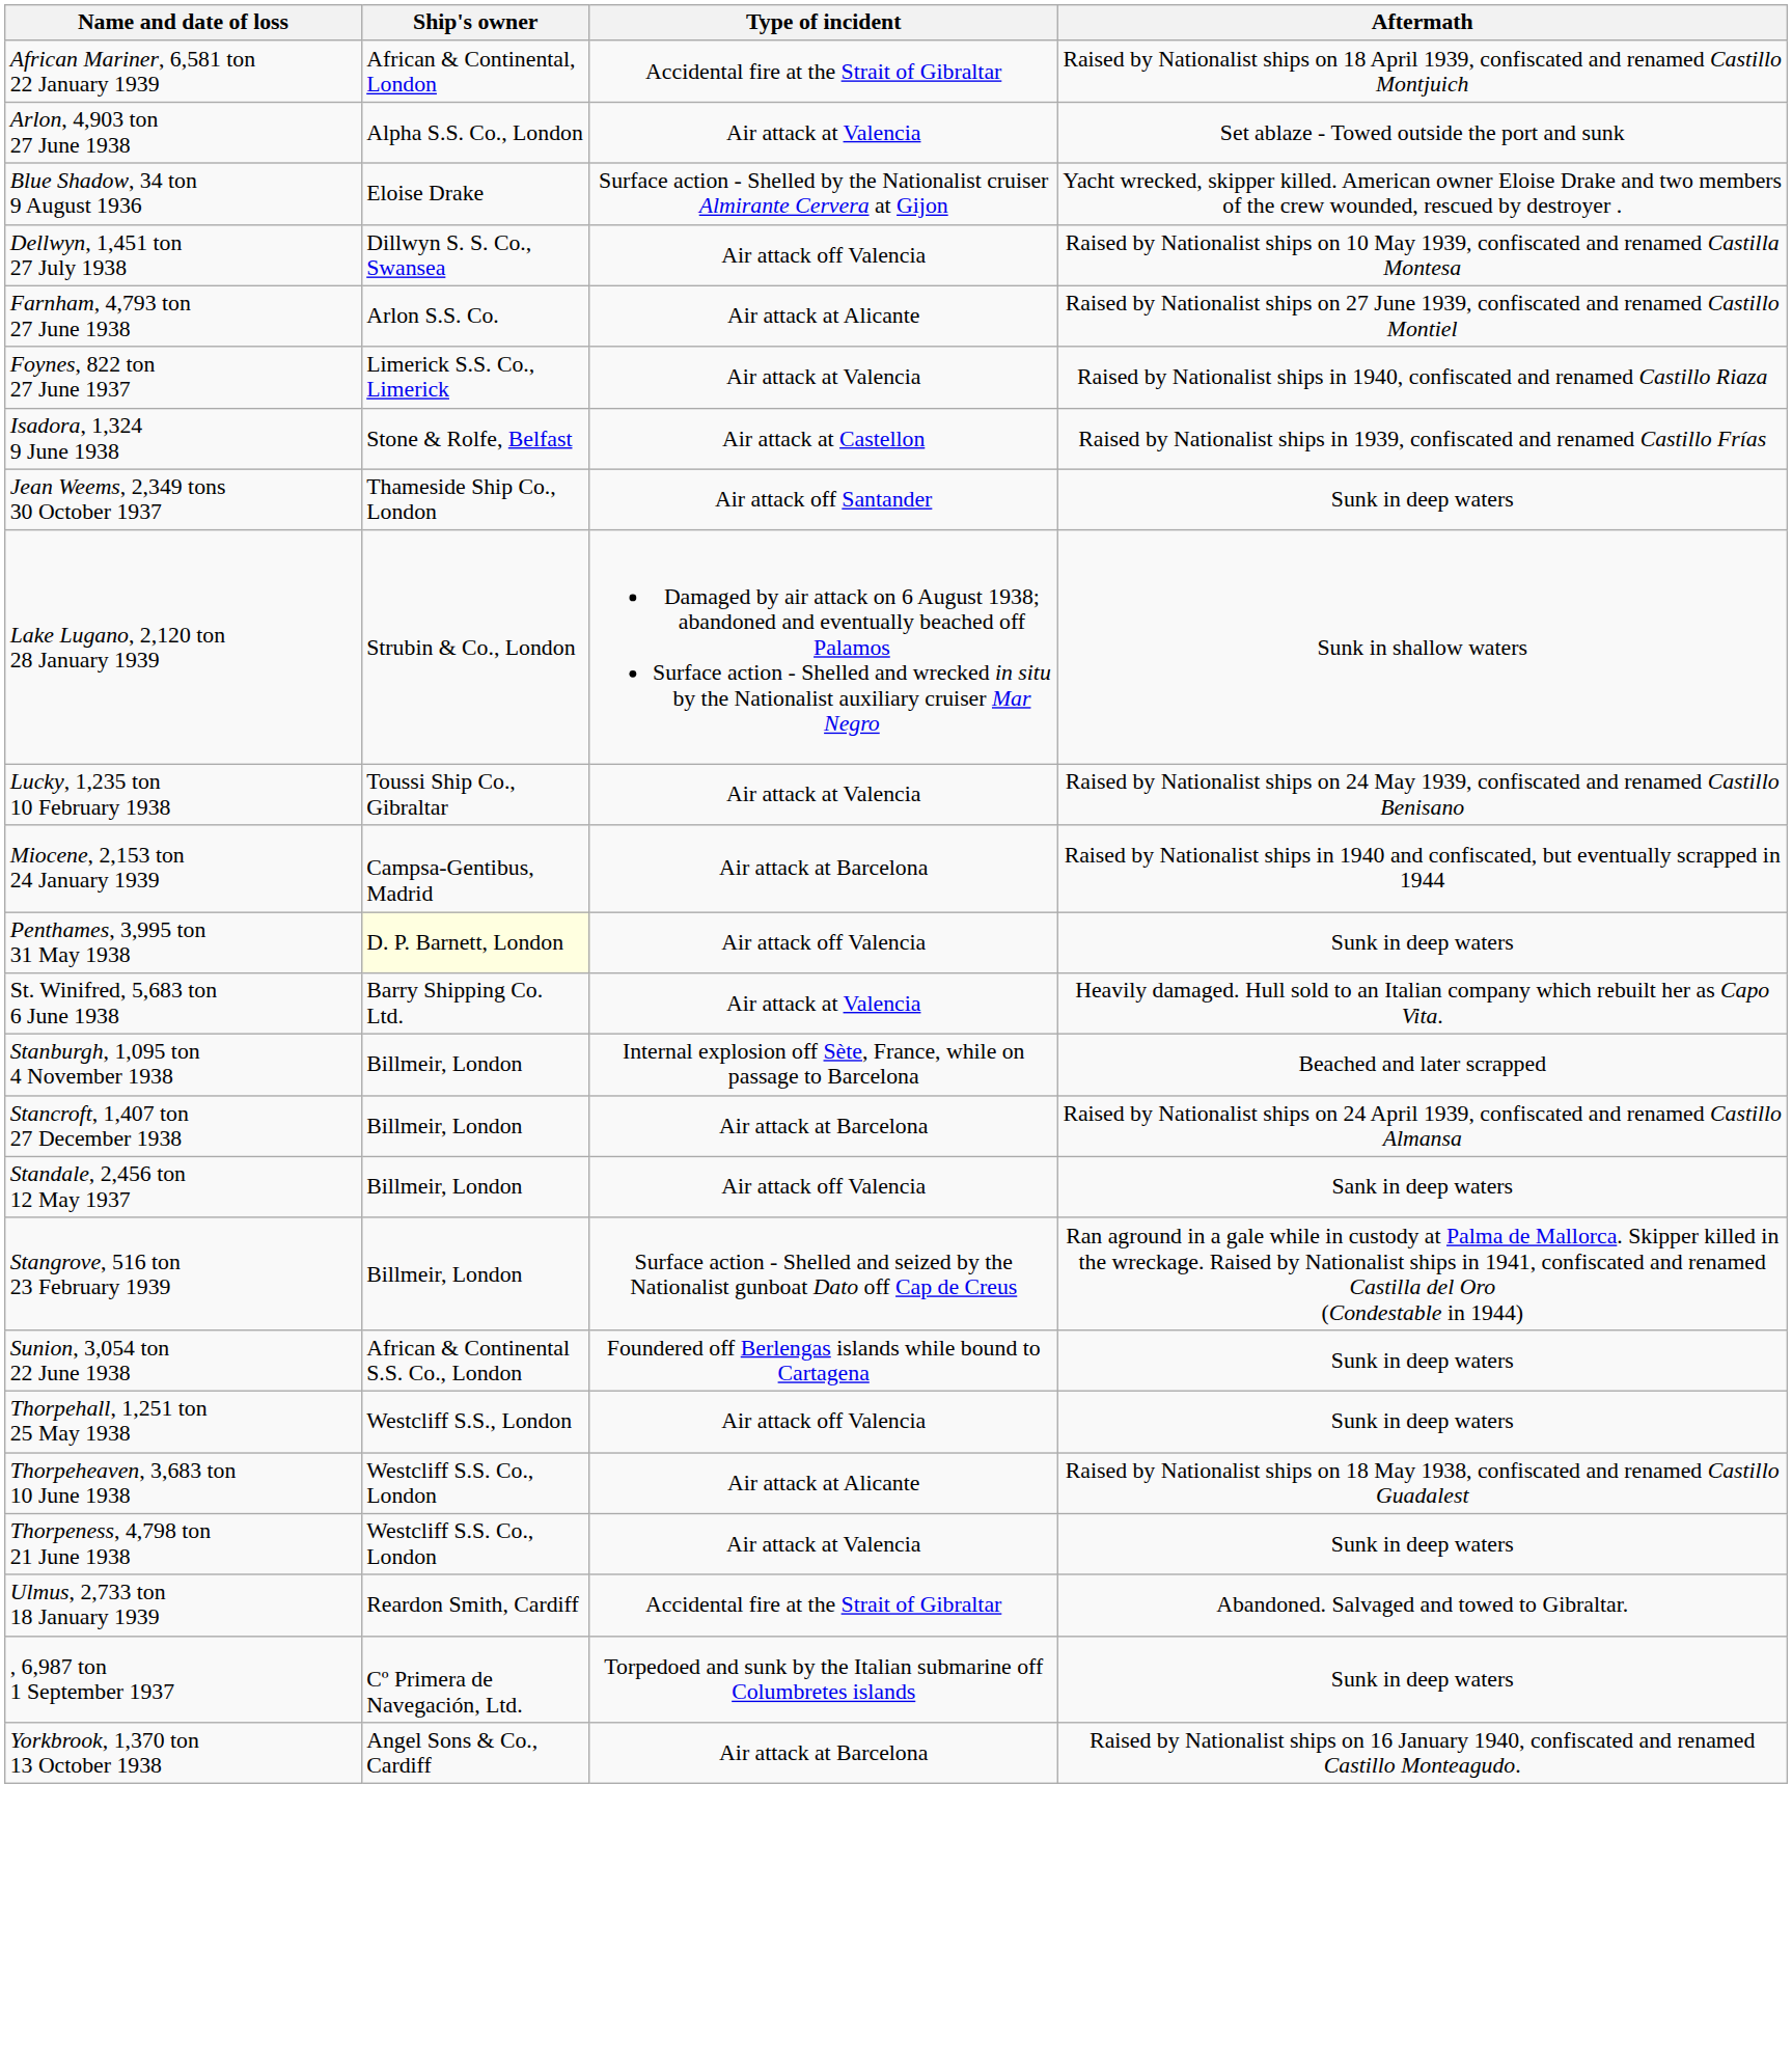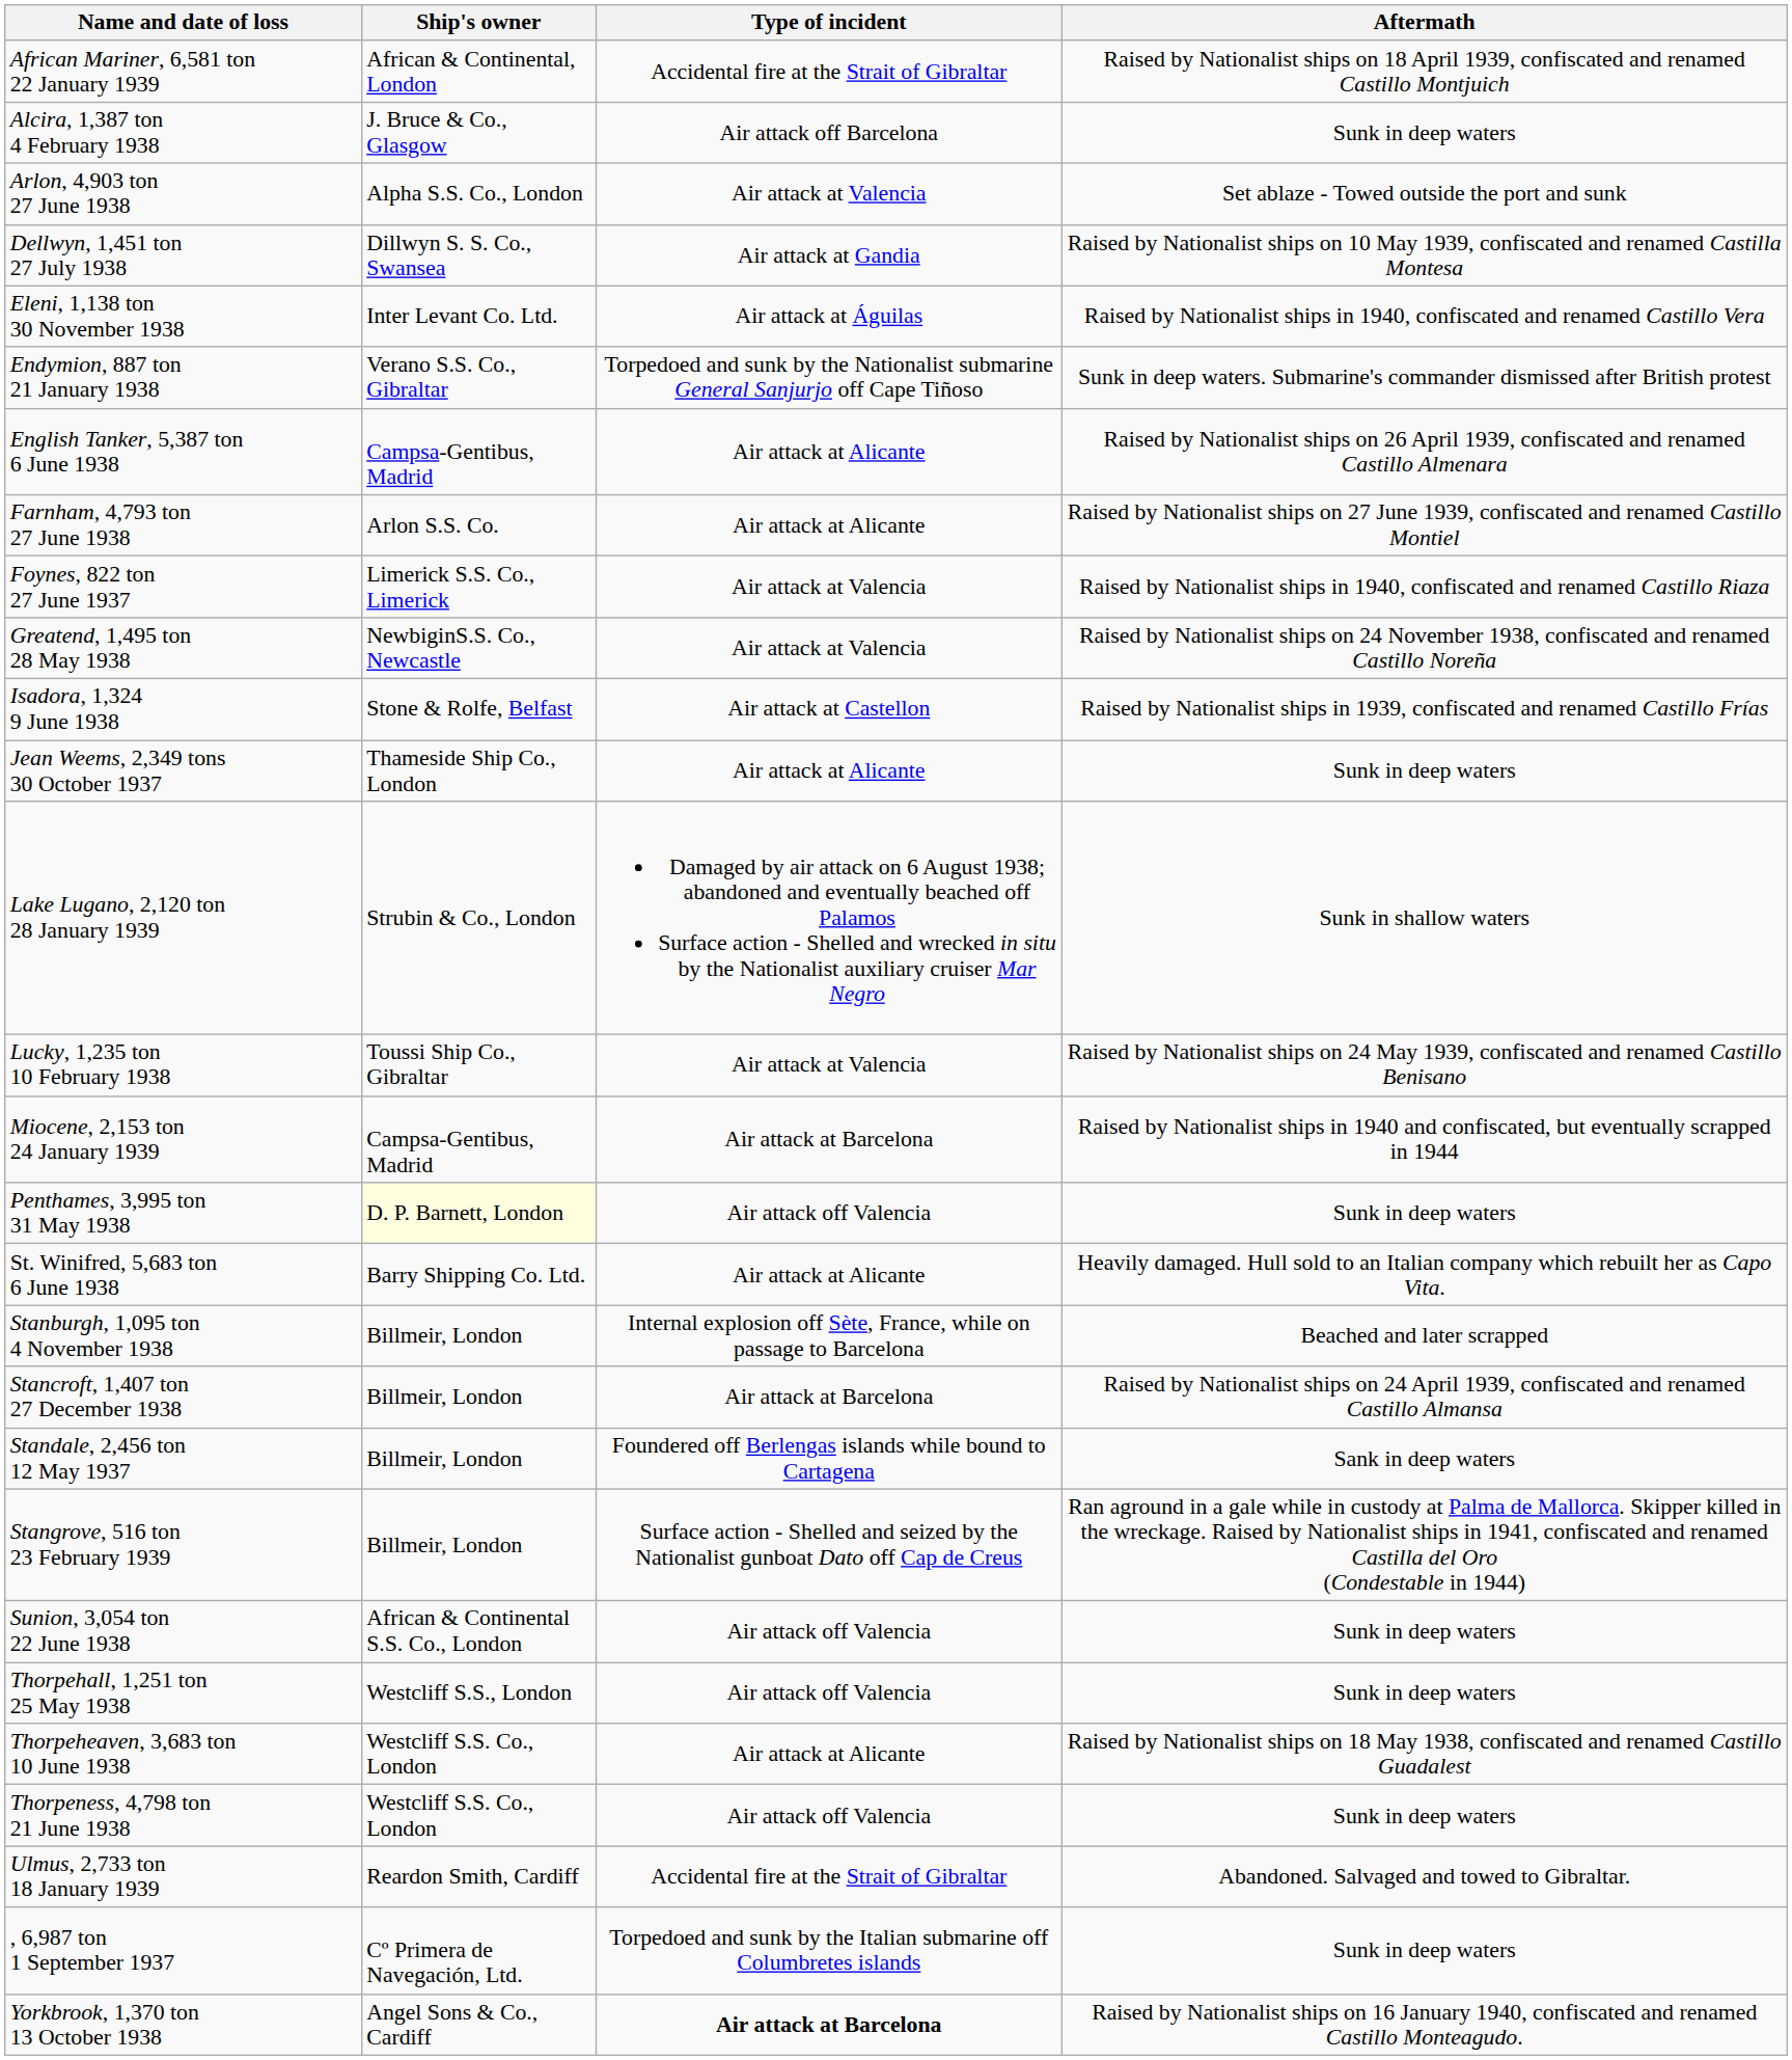 <table class="wikitable sortable" width="100%">
 <tr>
 <th width=20% class=unsortable>Name and date of loss</th>
 <th>Ship's owner</th>
 <th>Type of incident</th>
 <th>Aftermath</th>
 </tr>
 <tr align="center">
 <td align=left> <em>African Mariner</em>, 6,581 ton<br>22 January 1939</td>
 <td align=left> African & Continental, <a href='#'>London</a></td>
 <td>Accidental fire at the <a href='#'>Strait of Gibraltar</a></td>
 <td>Raised by Nationalist ships on 18 April 1939, confiscated and renamed <em>Castillo Montjuich</em></td>
 </tr>
 <tr align="center">
+<td align=left> <em>Alcira</em>, 1,387 ton<br>4 February 1938</td>
+<td align=left> J. Bruce & Co., <a href='#'>Glasgow</a></td>
+<td>Air attack off Barcelona</td>
+<td>Sunk in deep waters</td>
+</tr>
+<tr align="center">
 <td align=left> <em>Arlon</em>, 4,903 ton<br>27 June 1938</td>
 <td align=left> Alpha S.S. Co., London</td>
 <td>Air attack at <a href='#'>Valencia</a></td>
 <td>Set ablaze - Towed outside the port and sunk</td>
 </tr>
 <tr align="center">
-<td align=left> <em>Blue Shadow</em>, 34 ton<br>9 August 1936</td>
-<td align=left>  Eloise Drake</td>
-<td>Surface action - Shelled by the Nationalist cruiser<br><em><a href='#'>Almirante Cervera</a></em> at <a href='#'>Gijon</a></td>
-<td>Yacht wrecked, skipper killed. American owner Eloise Drake and two members of the crew wounded, rescued by destroyer .</td>
+<td align=left> <em>Dellwyn</em>, 1,451 ton<br>27 July 1938</td>
+<td align=left> Dillwyn S. S. Co., <a href='#'>Swansea</a></td>
+<td>Air attack at <a href='#'>Gandia</a></td>
+<td>Raised by Nationalist ships on 10 May 1939, confiscated and renamed <em>Castilla Montesa</em></td>
 </tr>
 <tr align="center">
-<td align=left> <em>Dellwyn</em>, 1,451 ton<br>27 July 1938</td>
-<td align=left> Dillwyn S. S. Co., <a href='#'>Swansea</a></td>
-<td>Air attack off Valencia</td>
-<td>Raised by Nationalist ships on 10 May 1939, confiscated and renamed <em>Castilla Montesa</em></td>
+<td align=left> <em>Eleni</em>, 1,138 ton<br>30 November 1938</td>
+<td align=left>  Inter Levant Co. Ltd.</td>
+<td>Air attack at <a href='#'>Águilas</a></td>
+<td>Raised by Nationalist ships in 1940, confiscated and renamed <em>Castillo Vera</em></td>
+</tr>
+<tr align="center">
+<td align=left> <em>Endymion</em>, 887 ton<br>21 January 1938</td>
+<td align=left> Verano S.S. Co., <a href='#'>Gibraltar</a></td>
+<td>Torpedoed and sunk by the Nationalist submarine<br><em><a href='#'>General Sanjurjo</a></em> off Cape Tiñoso</td>
+<td>Sunk in deep waters. Submarine's commander dismissed after British protest</td>
+</tr>
+<tr align="center">
+<td align=left> <em>English Tanker</em>, 5,387 ton<br>6 June 1938</td>
+<td align=left><br><a href='#'>Campsa</a>-Gentibus, <a href='#'>Madrid</a></td>
+<td>Air attack at <a href='#'>Alicante</a></td>
+<td>Raised by Nationalist ships on 26 April 1939, confiscated and renamed <em>Castillo Almenara</em></td>
 </tr>
 <tr align="center">
 <td align=left> <em>Farnham</em>, 4,793 ton<br>27 June 1938</td>
 <td align=left> Arlon S.S. Co.</td>
 <td>Air attack at Alicante</td>
 <td>Raised by Nationalist ships on 27 June 1939, confiscated and renamed <em>Castillo Montiel</em></td>
 </tr>
 <tr align="center">
 <td align=left> <em>Foynes</em>, 822 ton<br>27 June 1937</td>
 <td align=left> Limerick S.S. Co., <a href='#'>Limerick</a></td>
 <td>Air attack at Valencia</td>
 <td>Raised by Nationalist ships in 1940, confiscated and renamed <em>Castillo Riaza</em></td>
 </tr>
 <tr align="center">
+<td align=left> <em>Greatend</em>, 1,495 ton<br>28 May 1938</td>
+<td align=left> NewbiginS.S. Co., <a href='#'>Newcastle</a></td>
+<td>Air attack at Valencia</td>
+<td>Raised by Nationalist ships on 24 November 1938, confiscated and renamed <em>Castillo Noreña</em></td>
+</tr>
+<tr align="center">
 <td align=left> <em>Isadora</em>, 1,324<br>9 June 1938</td>
 <td align=left> Stone & Rolfe, <a href='#'>Belfast</a></td>
 <td>Air attack at <a href='#'>Castellon</a></td>
 <td>Raised by Nationalist ships in 1939, confiscated and renamed <em>Castillo Frías</em></td>
 </tr>
 <tr align="center">
 <td align=left> <em>Jean Weems</em>, 2,349 tons<br>30 October 1937</td>
 <td align=left> Thameside Ship Co., London</td>
-<td>Air attack off <a href='#'>Santander</a></td>
+<td>Air attack at <a href='#'>Alicante</a></td>
 <td>Sunk in deep waters</td>
 </tr>
 <tr align="center">
 <td align=left> <em>Lake Lugano</em>, 2,120 ton<br>28 January 1939</td>
 <td align=left> Strubin & Co., London</td>
 <td><br><ul><li>Damaged by air attack on 6 August 1938; abandoned and eventually beached off <a href='#'>Palamos</a></li><li>Surface action - Shelled and wrecked <em>in situ</em> by the Nationalist auxiliary cruiser <em><a href='#'>Mar Negro</a></em></li></ul></td>
 <td>Sunk in shallow waters</td>
 </tr>
 <tr align="center">
 <td align=left> <em>Lucky</em>, 1,235 ton<br>10 February 1938</td>
 <td align=left> Toussi Ship Co., Gibraltar</td>
 <td>Air attack at Valencia</td>
 <td>Raised by Nationalist ships on 24 May 1939, confiscated and renamed <em>Castillo Benisano</em></td>
 </tr>
 <tr align="center">
 <td align=left> <em>Miocene</em>, 2,153 ton<br>24 January 1939</td>
 <td align=left><br>Campsa-Gentibus, Madrid</td>
 <td>Air attack at Barcelona</td>
 <td>Raised by Nationalist ships in 1940 and confiscated, but eventually scrapped in 1944</td>
 </tr>
 <tr align="center">
 <td align=left> <em>Penthames</em>, 3,995 ton<br>31 May 1938</td>
 <td align=left style="background: lightyellow;"> D. P. Barnett, London</td>
 <td>Air attack off Valencia</td>
 <td>Sunk in deep waters</td>
 </tr>
 <tr align="center">
 <td align=left> St. Winifred, 5,683 ton<br>6 June 1938</td>
 <td align=left> Barry Shipping Co. Ltd.</td>
-<td>Air attack at <a href='#'>Valencia</a></td>
+<td>Air attack at Alicante</td>
 <td>Heavily damaged. Hull sold to an Italian company which rebuilt her as <em>Capo Vita</em>.</td>
 </tr>
 <tr align="center">
 <td align=left> <em>Stanburgh</em>, 1,095 ton<br>4 November 1938</td>
 <td align=left> Billmeir, London</td>
 <td>Internal explosion off <a href='#'>Sète</a>, France, while on passage to Barcelona</td>
 <td>Beached and later scrapped</td>
 </tr>
 <tr align="center">
 <td align=left> <em>Stancroft</em>, 1,407 ton<br>27 December 1938</td>
 <td align=left> Billmeir, London</td>
 <td>Air attack at Barcelona</td>
 <td>Raised by Nationalist ships on 24 April 1939, confiscated and renamed <em>Castillo Almansa</em></td>
 </tr>
 <tr align="center">
 <td align=left> <em>Standale</em>, 2,456 ton<br>12 May 1937</td>
 <td align=left> Billmeir, London</td>
-<td>Air attack off Valencia</td>
+<td>Foundered off <a href='#'>Berlengas</a> islands while bound to <a href='#'>Cartagena</a></td>
 <td>Sank in deep waters</td>
 </tr>
 <tr align="center">
 <td align=left> <em>Stangrove</em>, 516 ton<br>23 February 1939</td>
 <td align=left>  Billmeir, London</td>
 <td>Surface action - Shelled and seized by the Nationalist gunboat <em>Dato</em> off <a href='#'>Cap de Creus</a></td>
 <td>Ran aground in a gale while in custody at <a href='#'>Palma de Mallorca</a>. Skipper killed in the wreckage. Raised by Nationalist ships in 1941, confiscated and renamed <em>Castilla del Oro</em><br>(<em>Condestable</em> in 1944)</td>
 </tr>
 <tr align="center">
 <td align=left> <em>Sunion</em>, 3,054 ton<br>22 June 1938</td>
 <td align=left> African & Continental S.S. Co., London</td>
-<td>Foundered off <a href='#'>Berlengas</a> islands while bound to <a href='#'>Cartagena</a></td>
+<td>Air attack off Valencia</td>
 <td>Sunk in deep waters</td>
 </tr>
 <tr align="center">
 <td align=left> <em>Thorpehall</em>, 1,251 ton<br>25 May 1938</td>
 <td align=left> Westcliff S.S., London</td>
 <td>Air attack off Valencia</td>
 <td>Sunk in deep waters</td>
 </tr>
 <tr align="center">
 <td align=left> <em>Thorpeheaven</em>, 3,683 ton<br>10 June 1938</td>
 <td align=left> Westcliff S.S. Co., London</td>
 <td>Air attack at Alicante</td>
 <td>Raised by Nationalist ships on 18 May 1938, confiscated and renamed <em>Castillo Guadalest</em></td>
 </tr>
 <tr align="center">
 <td align=left> <em>Thorpeness</em>, 4,798 ton<br>21 June 1938</td>
 <td align=left> Westcliff S.S. Co., London</td>
-<td>Air attack at Valencia</td>
+<td>Air attack off Valencia</td>
 <td>Sunk in deep waters</td>
 </tr>
 <tr align="center">
 <td align=left> <em>Ulmus</em>, 2,733 ton<br>18 January 1939</td>
 <td align=left>  Reardon Smith, Cardiff</td>
 <td>Accidental fire at the <a href='#'>Strait of Gibraltar</a></td>
 <td>Abandoned. Salvaged and towed to Gibraltar.</td>
 </tr>
 <tr align="center">
 <td align=left> , 6,987 ton<br>1 September 1937</td>
 <td align=left><br>Cº Primera de Navegación, Ltd.</td>
 <td>Torpedoed and sunk by the Italian submarine  off <a href='#'>Columbretes islands</a></td>
 <td>Sunk in deep waters</td>
 </tr>
 <tr align="center">
 <td align=left> <em>Yorkbrook</em>, 1,370 ton<br>13 October 1938</td>
 <td align=left> Angel Sons & Co., Cardiff</td>
-<td>Air attack at Barcelona</td>
+<td><strong>Air attack at Barcelona</strong></td>
 <td>Raised by Nationalist ships on 16 January 1940, confiscated and renamed <em>Castillo Monteagudo</em>.</td>
 </tr>
 </table>
